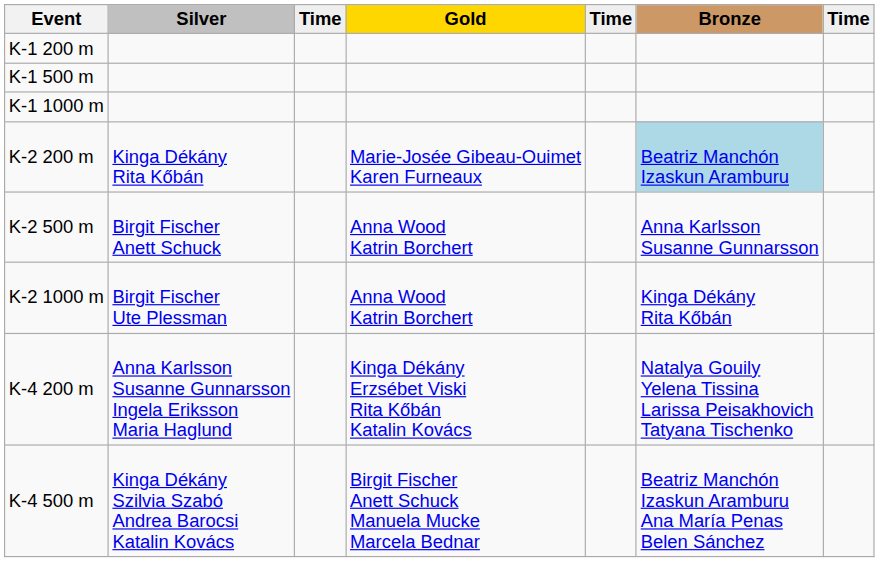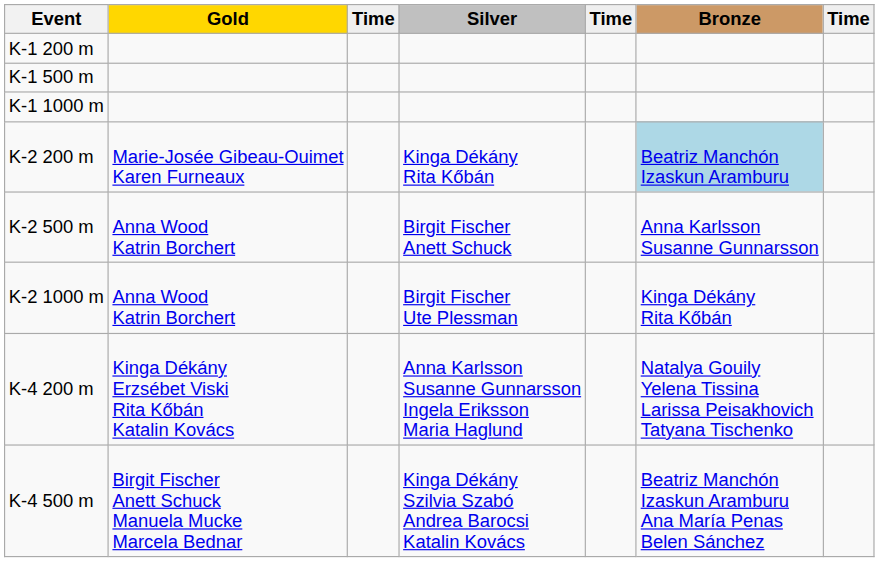 <table class="wikitable">
 <tr>
 <th>Event</th>
+<td align=center bgcolor="gold"><strong>Gold</strong></td>
+<td align=center bgcolor="EFEFEF"><strong>Time</strong></td>
 <td align=center bgcolor="silver"><strong>Silver</strong></td>
-<td align=center bgcolor="EFEFEF"><strong>Time</strong></td>
-<td align=center bgcolor="gold"><strong>Gold</strong></td>
 <td align=center bgcolor="EFEFEF"><strong>Time</strong></td>
 <td align=center bgcolor="CC9966"><strong>Bronze</strong></td>
 <td align=center bgcolor="EFEFEF"><strong>Time</strong></td>
 </tr>
 <tr>
 <td>K-1 200 m</td>
 <td></td>
 <td></td>
 <td></td>
 <td></td>
 <td></td>
 <td></td>
 </tr>
 <tr>
 <td>K-1 500 m</td>
 <td></td>
 <td></td>
 <td></td>
 <td></td>
 <td></td>
 <td></td>
 </tr>
 <tr>
 <td>K-1 1000 m</td>
 <td></td>
 <td></td>
 <td></td>
 <td></td>
 <td></td>
 <td></td>
 </tr>
 <tr>
 <td>K-2 200 m</td>
+<td><br><a href='#'>Marie-Josée Gibeau-Ouimet</a><br><a href='#'>Karen Furneaux</a></td>
+<td></td>
 <td><br><a href='#'>Kinga Dékány</a><br><a href='#'>Rita Kőbán</a></td>
-<td></td>
-<td><br><a href='#'>Marie-Josée Gibeau-Ouimet</a><br><a href='#'>Karen Furneaux</a></td>
 <td></td>
 <td style="background: lightblue;"><br><a href='#'>Beatriz Manchón</a><br><a href='#'>Izaskun Aramburu</a></td>
 <td></td>
 </tr>
 <tr>
 <td>K-2 500 m</td>
+<td><br><a href='#'>Anna Wood</a><br><a href='#'>Katrin Borchert</a></td>
+<td></td>
 <td><br><a href='#'>Birgit Fischer</a><br><a href='#'>Anett Schuck</a></td>
-<td></td>
-<td><br><a href='#'>Anna Wood</a><br><a href='#'>Katrin Borchert</a></td>
 <td></td>
 <td><br><a href='#'>Anna Karlsson</a><br><a href='#'>Susanne Gunnarsson</a></td>
 <td></td>
 </tr>
 <tr>
 <td>K-2 1000 m</td>
+<td><br><a href='#'>Anna Wood</a><br><a href='#'>Katrin Borchert</a></td>
+<td></td>
 <td><br><a href='#'>Birgit Fischer</a><br><a href='#'>Ute Plessman</a></td>
-<td></td>
-<td><br><a href='#'>Anna Wood</a><br><a href='#'>Katrin Borchert</a></td>
 <td></td>
 <td><br><a href='#'>Kinga Dékány</a><br><a href='#'>Rita Kőbán</a></td>
 <td></td>
 </tr>
 <tr>
 <td>K-4 200 m</td>
+<td><br><a href='#'>Kinga Dékány</a><br><a href='#'>Erzsébet Viski</a><br><a href='#'>Rita Kőbán</a><br><a href='#'>Katalin Kovács</a></td>
+<td></td>
 <td><br><a href='#'>Anna Karlsson</a><br><a href='#'>Susanne Gunnarsson</a><br><a href='#'>Ingela Eriksson</a><br><a href='#'>Maria Haglund</a></td>
-<td></td>
-<td><br><a href='#'>Kinga Dékány</a><br><a href='#'>Erzsébet Viski</a><br><a href='#'>Rita Kőbán</a><br><a href='#'>Katalin Kovács</a></td>
 <td></td>
 <td><br><a href='#'>Natalya Gouily</a><br><a href='#'>Yelena Tissina</a><br><a href='#'>Larissa Peisakhovich</a><br><a href='#'>Tatyana Tischenko</a></td>
 <td></td>
 </tr>
 <tr>
 <td>K-4 500 m</td>
+<td><br><a href='#'>Birgit Fischer</a><br><a href='#'>Anett Schuck</a><br><a href='#'>Manuela Mucke</a><br><a href='#'>Marcela Bednar</a></td>
+<td></td>
 <td><br><a href='#'>Kinga Dékány</a><br><a href='#'>Szilvia Szabó</a><br><a href='#'>Andrea Barocsi</a><br><a href='#'>Katalin Kovács</a></td>
-<td></td>
-<td><br><a href='#'>Birgit Fischer</a><br><a href='#'>Anett Schuck</a><br><a href='#'>Manuela Mucke</a><br><a href='#'>Marcela Bednar</a></td>
 <td></td>
 <td><br><a href='#'>Beatriz Manchón</a><br><a href='#'>Izaskun Aramburu</a><br><a href='#'>Ana María Penas</a><br><a href='#'>Belen Sánchez</a></td>
 <td></td>
 </tr>
 </table>
